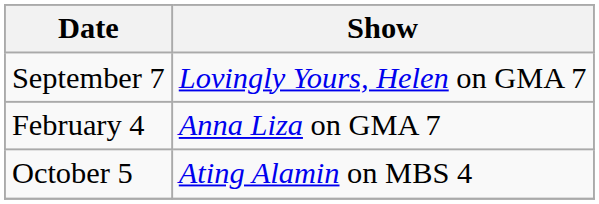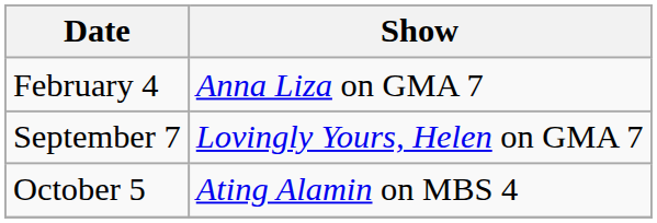 <table class="wikitable">
 <tr>
 <th>Date</th>
 <th>Show</th>
 </tr>
 <tr>
+<td>February 4</td>
+<td><em><a href='#'>Anna Liza</a></em> on GMA 7</td>
+</tr>
+<tr>
 <td>September 7</td>
 <td><em><a href='#'>Lovingly Yours, Helen</a></em> on GMA 7</td>
-</tr>
-<tr>
-<td>February 4</td>
-<td><em><a href='#'>Anna Liza</a></em> on GMA 7</td>
 </tr>
 <tr>
 <td>October 5</td>
 <td><em><a href='#'>Ating Alamin</a></em> on MBS 4</td>
 </tr>
 <tr>
 </tr>
 </table>
